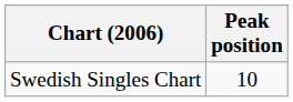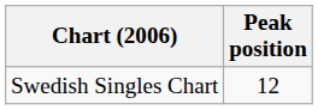 <table class="wikitable">
 <tr>
 <th>Chart (2006)</th>
 <th>Peak<br>position</th>
 </tr>
 <tr>
 <td>Swedish Singles Chart</td>
-<td align="center">10</td>
+<td align="center">12</td>
 </tr>
 </table>
